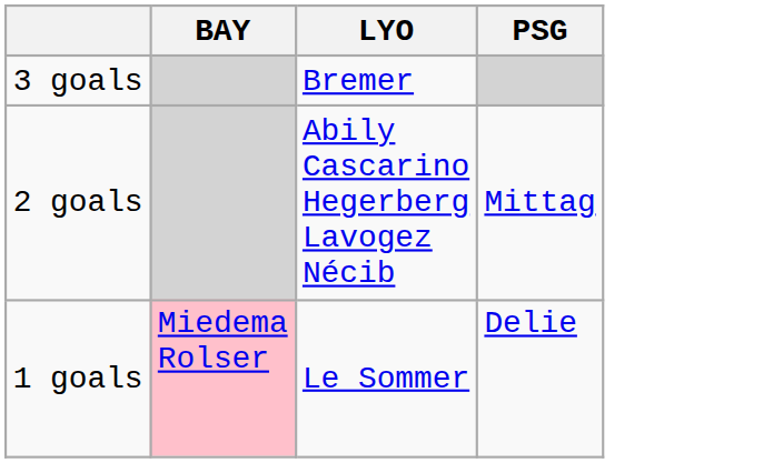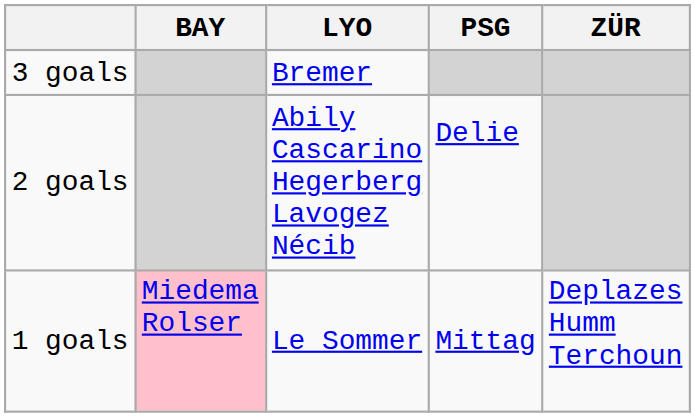 <table class="wikitable">
 <tr>
 <th></th>
 <th> BAY</th>
 <th> LYO</th>
 <th> PSG</th>
+<th> ZÜR</th>
 </tr>
 <tr>
 <td>3 goals</td>
 <td bgcolor=lightgrey></td>
 <td> <a href='#'>Bremer</a></td>
 <td bgcolor=lightgrey></td>
+<td bgcolor=lightgrey></td>
 </tr>
 <tr>
 <td>2 goals</td>
 <td bgcolor=lightgrey></td>
 <td> <a href='#'>Abily</a> <br>  <a href='#'>Cascarino</a> <br>  <a href='#'>Hegerberg</a> <br>  <a href='#'>Lavogez</a> <br>  <a href='#'>Nécib</a></td>
-<td> <a href='#'>Mittag</a></td>
+<td> <a href='#'>Delie</a> <br>  <br>  <br>  <br> </td>
+<td bgcolor=lightgrey></td>
 </tr>
 <tr>
 <td>1 goals</td>
 <td style="background: pink;"> <a href='#'>Miedema</a> <br>  <a href='#'>Rolser</a> <br>  <br>  <br> </td>
 <td> <a href='#'>Le Sommer</a></td>
-<td> <a href='#'>Delie</a> <br>  <br>  <br>  <br> </td>
+<td> <a href='#'>Mittag</a></td>
+<td> <a href='#'>Deplazes</a> <br>  <a href='#'>Humm</a> <br>  <a href='#'>Terchoun</a> <br>  <br> </td>
 </tr>
 </table>
